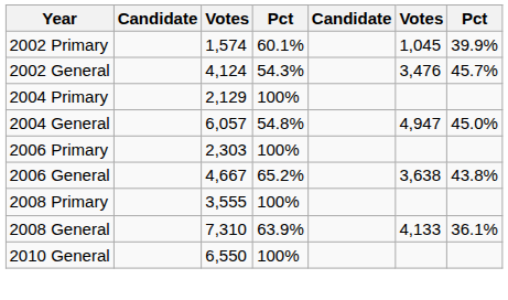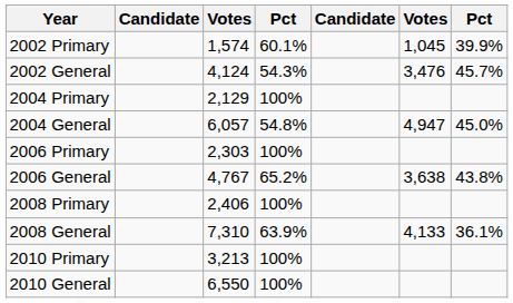 <table class="wikitable" style="margin:0.5em ; font-size:95%">
 <tr>
 <th>Year</th>
 <th>Candidate</th>
 <th>Votes</th>
 <th>Pct</th>
 <th>Candidate</th>
 <th>Votes</th>
 <th>Pct</th>
 </tr>
 <tr>
 <td>2002 Primary</td>
 <td></td>
 <td>1,574</td>
 <td>60.1%</td>
 <td></td>
 <td>1,045</td>
 <td>39.9%</td>
 </tr>
 <tr>
 <td>2002 General</td>
 <td></td>
 <td>4,124</td>
 <td>54.3%</td>
 <td></td>
 <td>3,476</td>
 <td>45.7%</td>
 </tr>
 <tr>
 <td>2004 Primary</td>
 <td></td>
 <td>2,129</td>
 <td>100%</td>
 <td></td>
 <td></td>
 <td></td>
 </tr>
 <tr>
 <td>2004 General</td>
 <td></td>
 <td>6,057</td>
 <td>54.8%</td>
 <td></td>
 <td>4,947</td>
 <td>45.0%</td>
 </tr>
 <tr>
 <td>2006 Primary</td>
 <td></td>
 <td>2,303</td>
 <td>100%</td>
 <td></td>
 <td></td>
 <td></td>
 </tr>
 <tr>
 <td>2006 General</td>
 <td></td>
-<td>4,667</td>
+<td>4,767</td>
 <td>65.2%</td>
 <td></td>
 <td>3,638</td>
 <td>43.8%</td>
 </tr>
 <tr>
 <td>2008 Primary</td>
 <td></td>
-<td>3,555</td>
+<td>2,406</td>
 <td>100%</td>
 <td></td>
 <td></td>
 <td></td>
 </tr>
 <tr>
 <td>2008 General</td>
 <td></td>
 <td>7,310</td>
 <td>63.9%</td>
 <td></td>
 <td>4,133</td>
 <td>36.1%</td>
 </tr>
 <tr>
+<td>2010 Primary</td>
+<td></td>
+<td>3,213</td>
+<td>100%</td>
+<td></td>
+<td></td>
+<td></td>
+</tr>
+<tr>
 <td>2010 General</td>
 <td></td>
 <td>6,550</td>
 <td>100%</td>
 <td></td>
 <td></td>
 <td></td>
 </tr>
 </table>
